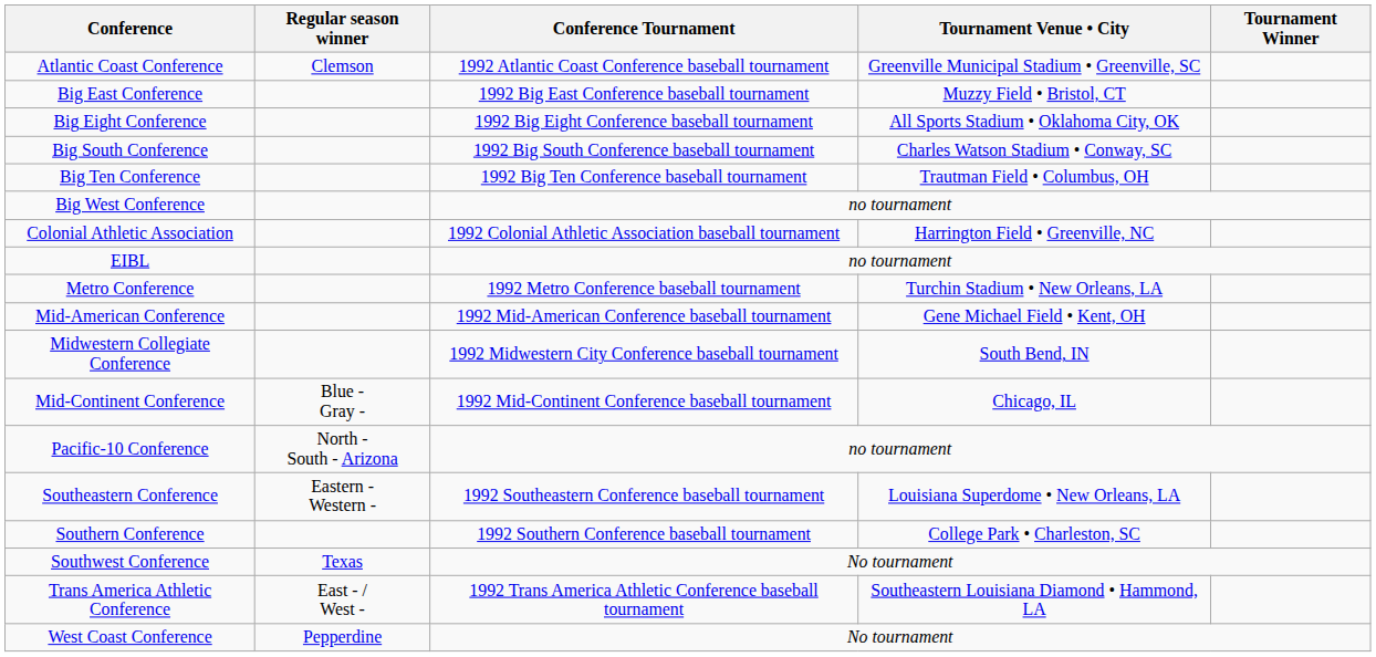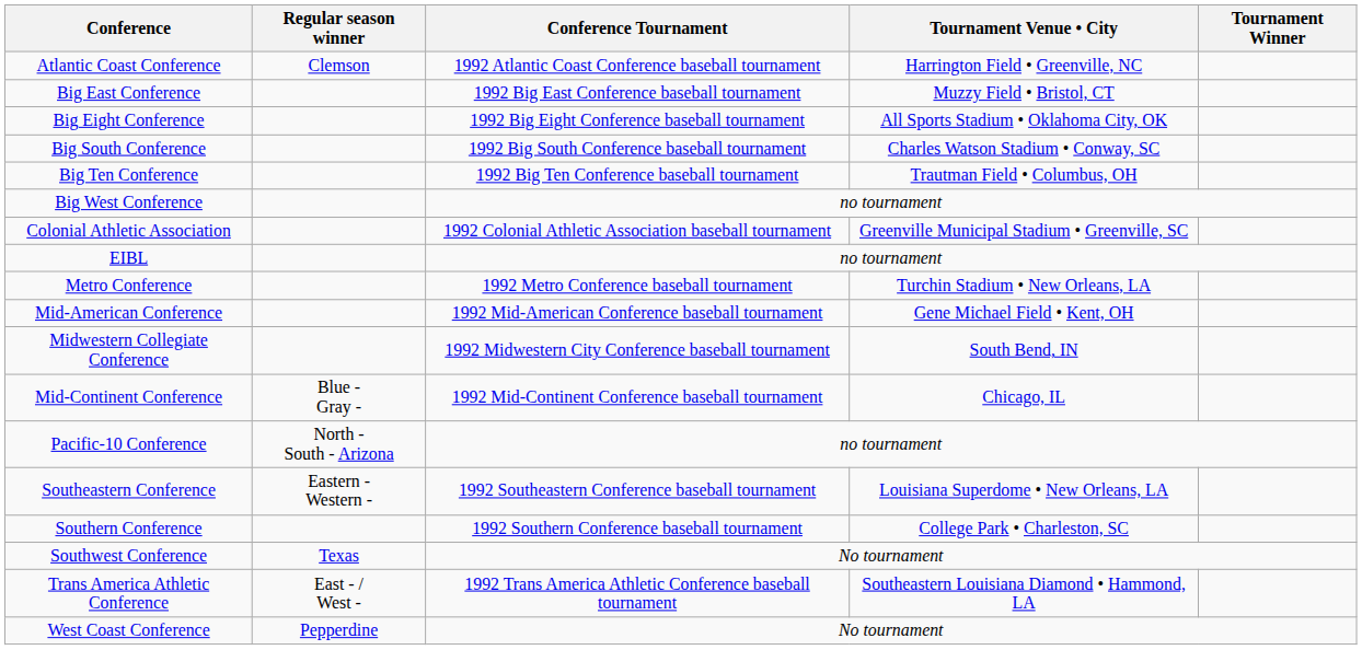 <table class="wikitable" style="text-align:center;">
 <tr>
 <th>Conference</th>
 <th>Regular season winner</th>
 <th>Conference Tournament</th>
 <th>Tournament Venue • City</th>
 <th>Tournament Winner</th>
 </tr>
 <tr>
 <td><a href='#'>Atlantic Coast Conference</a></td>
 <td><a href='#'>Clemson</a></td>
 <td><a href='#'>1992 Atlantic Coast Conference baseball tournament</a></td>
-<td><a href='#'>Greenville Municipal Stadium</a> • <a href='#'>Greenville, SC</a></td>
+<td><a href='#'>Harrington Field</a> • <a href='#'>Greenville, NC</a></td>
 <td></td>
 </tr>
 <tr>
 <td><a href='#'>Big East Conference</a></td>
 <td></td>
 <td><a href='#'>1992 Big East Conference baseball tournament</a></td>
 <td><a href='#'>Muzzy Field</a> • <a href='#'>Bristol, CT</a></td>
 <td></td>
 </tr>
 <tr>
 <td><a href='#'>Big Eight Conference</a></td>
 <td></td>
 <td><a href='#'>1992 Big Eight Conference baseball tournament</a></td>
 <td><a href='#'>All Sports Stadium</a> • <a href='#'>Oklahoma City, OK</a></td>
 <td></td>
 </tr>
 <tr>
 <td><a href='#'>Big South Conference</a></td>
 <td></td>
 <td><a href='#'>1992 Big South Conference baseball tournament</a></td>
 <td><a href='#'>Charles Watson Stadium</a> • <a href='#'>Conway, SC</a></td>
 <td></td>
 </tr>
 <tr>
 <td><a href='#'>Big Ten Conference</a></td>
 <td></td>
 <td><a href='#'>1992 Big Ten Conference baseball tournament</a></td>
 <td><a href='#'>Trautman Field</a> • <a href='#'>Columbus, OH</a></td>
 <td></td>
 </tr>
 <tr>
 <td><a href='#'>Big West Conference</a></td>
 <td></td>
 <td colspan=3><em>no tournament</em></td>
 </tr>
 <tr>
 <td><a href='#'>Colonial Athletic Association</a></td>
 <td></td>
 <td><a href='#'>1992 Colonial Athletic Association baseball tournament</a></td>
-<td><a href='#'>Harrington Field</a> • <a href='#'>Greenville, NC</a></td>
+<td><a href='#'>Greenville Municipal Stadium</a> • <a href='#'>Greenville, SC</a></td>
 <td></td>
 </tr>
 <tr>
 <td><a href='#'>EIBL</a></td>
 <td></td>
 <td colspan=3><em>no tournament</em></td>
 </tr>
 <tr>
 <td><a href='#'>Metro Conference</a></td>
 <td></td>
 <td><a href='#'>1992 Metro Conference baseball tournament</a></td>
 <td><a href='#'>Turchin Stadium</a> • <a href='#'>New Orleans, LA</a></td>
 <td></td>
 </tr>
 <tr>
 <td><a href='#'>Mid-American Conference</a></td>
 <td></td>
 <td><a href='#'>1992 Mid-American Conference baseball tournament</a></td>
 <td><a href='#'>Gene Michael Field</a> • <a href='#'>Kent, OH</a></td>
 <td></td>
 </tr>
 <tr>
 <td><a href='#'>Midwestern Collegiate Conference</a></td>
 <td></td>
 <td><a href='#'>1992 Midwestern City Conference baseball tournament</a></td>
 <td><a href='#'>South Bend, IN</a></td>
 <td></td>
 </tr>
 <tr>
 <td><a href='#'>Mid-Continent Conference</a></td>
 <td>Blue - <br>Gray - </td>
 <td><a href='#'>1992 Mid-Continent Conference baseball tournament</a></td>
 <td><a href='#'>Chicago, IL</a></td>
 <td></td>
 </tr>
 <tr>
 <td><a href='#'>Pacific-10 Conference</a></td>
 <td>North - <br>South - <a href='#'>Arizona</a></td>
 <td colspan=3><em>no tournament</em></td>
 </tr>
 <tr>
 <td><a href='#'>Southeastern Conference</a></td>
 <td>Eastern - <br>Western - </td>
 <td><a href='#'>1992 Southeastern Conference baseball tournament</a></td>
 <td><a href='#'>Louisiana Superdome</a> • <a href='#'>New Orleans, LA</a></td>
 <td></td>
 </tr>
 <tr>
 <td><a href='#'>Southern Conference</a></td>
 <td></td>
 <td><a href='#'>1992 Southern Conference baseball tournament</a></td>
 <td><a href='#'>College Park</a> • <a href='#'>Charleston, SC</a></td>
 <td></td>
 </tr>
 <tr>
 <td><a href='#'>Southwest Conference</a></td>
 <td><a href='#'>Texas</a></td>
 <td colspan=3><em>No tournament</em></td>
 </tr>
 <tr>
 <td><a href='#'>Trans America Athletic Conference</a></td>
 <td>East - /<br>West - </td>
 <td><a href='#'>1992 Trans America Athletic Conference baseball tournament</a></td>
 <td><a href='#'>Southeastern Louisiana Diamond</a> • <a href='#'>Hammond, LA</a></td>
 <td></td>
 </tr>
 <tr>
 <td><a href='#'>West Coast Conference</a></td>
 <td><a href='#'>Pepperdine</a></td>
 <td colspan=3><em>No tournament</em></td>
 </tr>
 </table>
